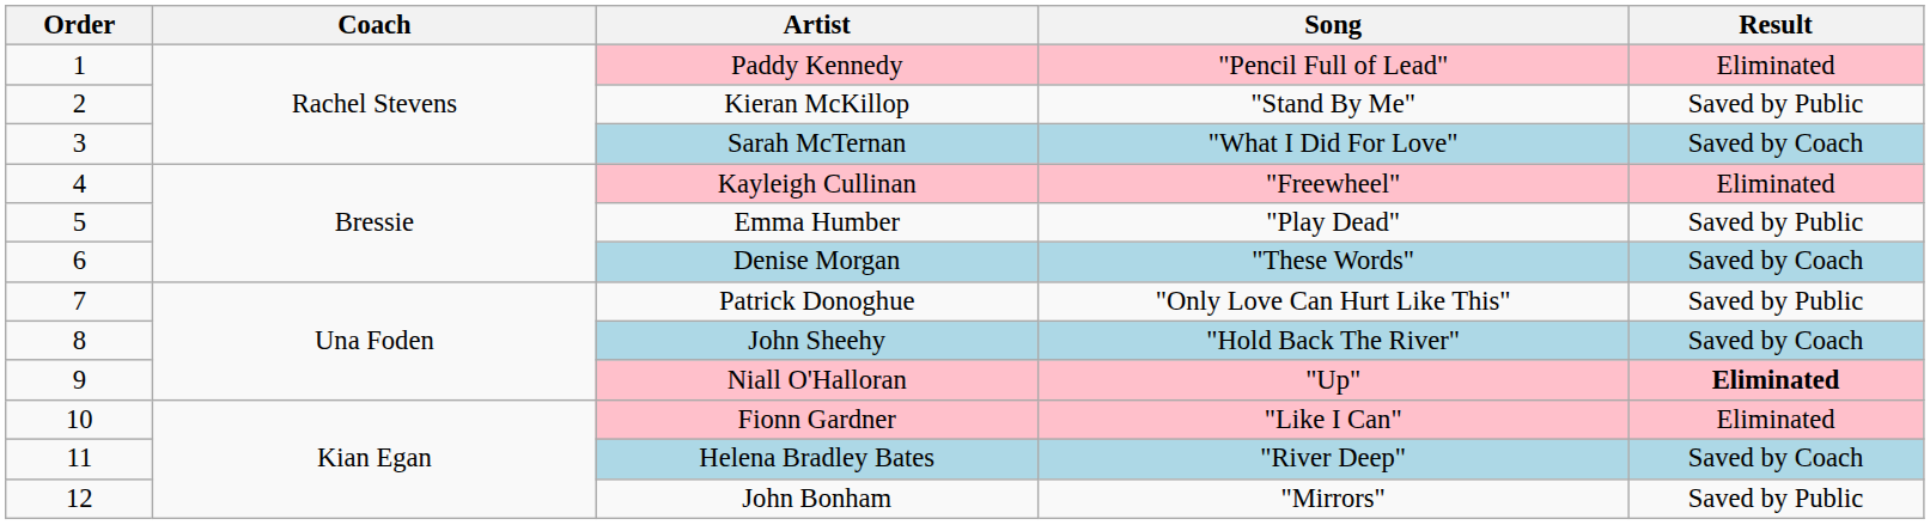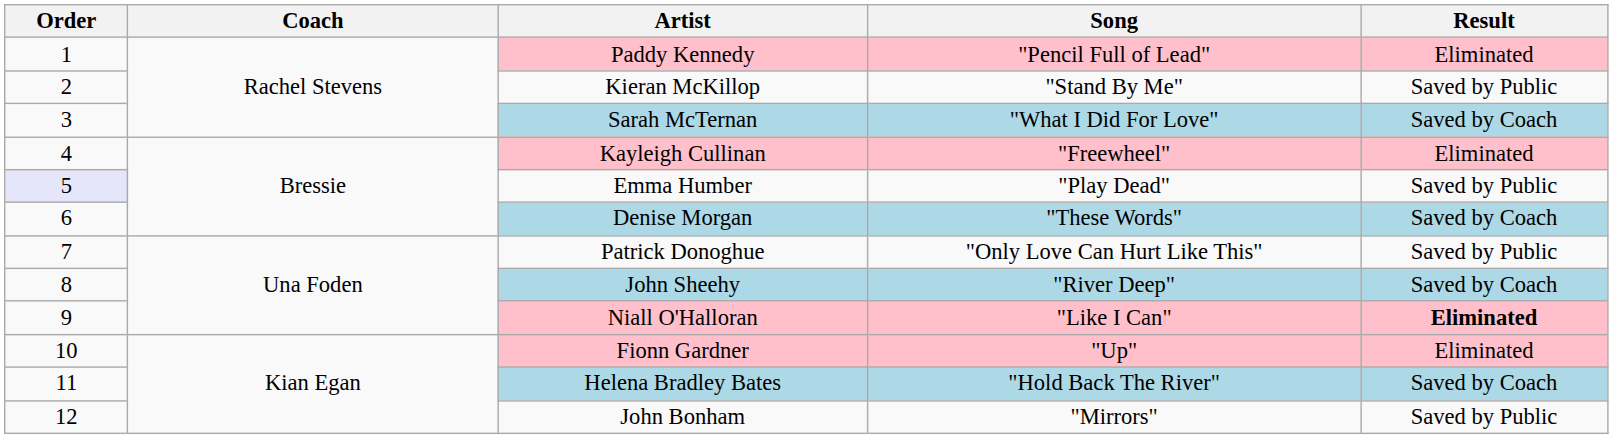 <table class="wikitable" style="text-align:center; line-height:16px; width:90%;">
 <tr>
 <th scope="col" width="05%">Order</th>
 <th scope="col" width="15%">Coach</th>
 <th scope="col" width="15%">Artist</th>
 <th scope="col" width="20%">Song</th>
 <th scope="col" width="10%">Result</th>
 </tr>
 <tr>
 <td>1</td>
 <td rowspan="3">Rachel Stevens</td>
 <td style="background:pink;">Paddy Kennedy</td>
 <td style="background:pink;">"Pencil Full of Lead"</td>
 <td style="background:pink;">Eliminated</td>
 </tr>
 <tr>
 <td>2</td>
 <td>Kieran McKillop</td>
 <td>"Stand By Me"</td>
 <td>Saved by Public</td>
 </tr>
 <tr>
 <td>3</td>
 <td style="background:lightblue;">Sarah McTernan</td>
 <td style="background:lightblue;">"What I Did For Love"</td>
 <td style="background:lightblue;">Saved by Coach</td>
 </tr>
 <tr>
 <td>4</td>
 <td rowspan="3">Bressie</td>
 <td style="background:pink;">Kayleigh Cullinan</td>
 <td style="background:pink;">"Freewheel"</td>
 <td style="background:pink;">Eliminated</td>
 </tr>
 <tr>
-<td>5</td>
+<td style="background: lavender;">5</td>
 <td>Emma Humber</td>
 <td>"Play Dead"</td>
 <td>Saved by Public</td>
 </tr>
 <tr>
 <td>6</td>
 <td style="background:lightblue;">Denise Morgan</td>
 <td style="background:lightblue;">"These Words"</td>
 <td style="background:lightblue;">Saved by Coach</td>
 </tr>
 <tr>
 <td>7</td>
 <td rowspan="3">Una Foden</td>
 <td>Patrick Donoghue</td>
 <td>"Only Love Can Hurt Like This"</td>
 <td>Saved by Public</td>
 </tr>
 <tr>
 <td>8</td>
 <td style="background:lightblue;">John Sheehy</td>
-<td style="background:lightblue;">"Hold Back The River"</td>
+<td style="background:lightblue;">"River Deep"</td>
 <td style="background:lightblue;">Saved by Coach</td>
 </tr>
 <tr>
 <td>9</td>
 <td style="background:pink;">Niall O'Halloran</td>
-<td style="background:pink;">"Up"</td>
+<td style="background:pink;">"Like I Can"</td>
 <td style="background:pink;"><strong>Eliminated</strong></td>
 </tr>
 <tr>
 <td>10</td>
 <td rowspan="3">Kian Egan</td>
 <td style="background:pink;">Fionn Gardner</td>
-<td style="background:pink;">"Like I Can"</td>
+<td style="background:pink;">"Up"</td>
 <td style="background:pink;">Eliminated</td>
 </tr>
 <tr>
 <td>11</td>
 <td style="background:lightblue;">Helena Bradley Bates</td>
-<td style="background:lightblue;">"River Deep"</td>
+<td style="background:lightblue;">"Hold Back The River"</td>
 <td style="background:lightblue;">Saved by Coach</td>
 </tr>
 <tr>
 <td>12</td>
 <td>John Bonham</td>
 <td>"Mirrors"</td>
 <td>Saved by Public</td>
 </tr>
 </table>
